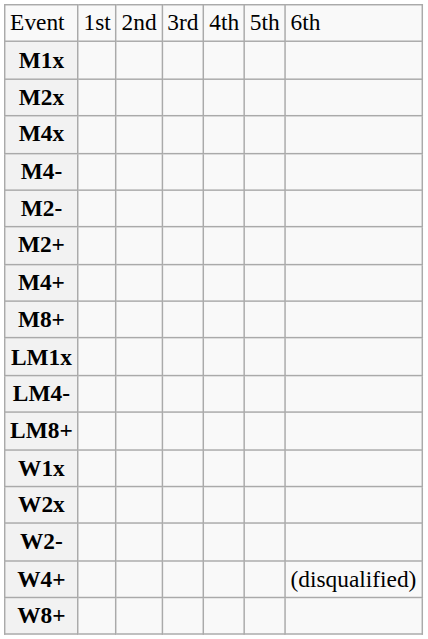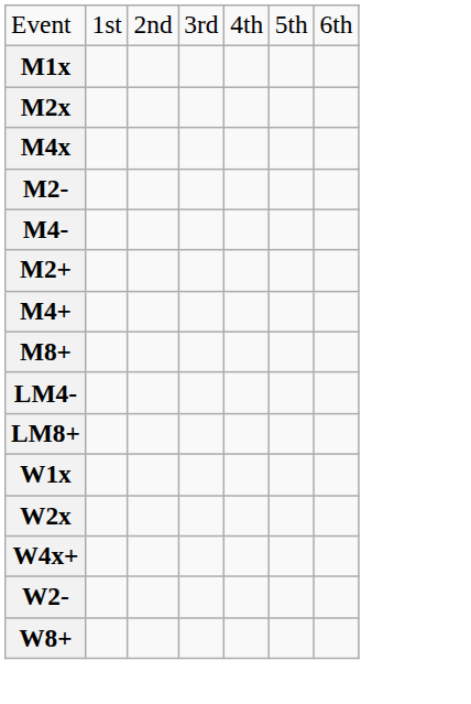 <table class="wikitable">
 <tr>
 <td>Event</td>
 <td>1st</td>
 <td>2nd</td>
 <td>3rd</td>
 <td>4th</td>
 <td>5th</td>
 <td>6th</td>
 </tr>
 <tr>
 <th>M1x</th>
 <td></td>
 <td></td>
 <td></td>
 <td></td>
 <td></td>
 <td></td>
 </tr>
 <tr>
 <th>M2x</th>
 <td></td>
 <td></td>
 <td></td>
 <td></td>
 <td></td>
 <td></td>
 </tr>
 <tr>
 <th>M4x</th>
 <td></td>
 <td></td>
 <td></td>
 <td></td>
 <td></td>
 <td></td>
 </tr>
 <tr>
-<th>M4-</th>
+<th>M2-</th>
 <td></td>
 <td></td>
 <td></td>
 <td></td>
 <td></td>
 <td></td>
 </tr>
 <tr>
-<th>M2-</th>
+<th>M4-</th>
 <td></td>
 <td></td>
 <td></td>
 <td></td>
 <td></td>
 <td></td>
 </tr>
 <tr>
 <th>M2+</th>
 <td></td>
 <td></td>
 <td></td>
 <td></td>
 <td></td>
 <td></td>
 </tr>
 <tr>
 <th>M4+</th>
 <td></td>
 <td></td>
 <td></td>
 <td></td>
 <td></td>
 <td></td>
 </tr>
 <tr>
 <th>M8+</th>
-<td></td>
-<td></td>
-<td></td>
-<td></td>
-<td></td>
-<td></td>
-</tr>
-<tr>
-<th>LM1x</th>
 <td></td>
 <td></td>
 <td></td>
 <td></td>
 <td></td>
 <td></td>
 </tr>
 <tr>
 <th>LM4-</th>
 <td></td>
 <td></td>
 <td></td>
 <td></td>
 <td></td>
 <td></td>
 </tr>
 <tr>
 <th>LM8+</th>
 <td></td>
 <td></td>
 <td></td>
 <td></td>
 <td></td>
 <td></td>
 </tr>
 <tr>
 <th>W1x</th>
 <td></td>
 <td></td>
 <td></td>
 <td></td>
 <td></td>
 <td></td>
 </tr>
 <tr>
 <th>W2x</th>
 <td></td>
 <td></td>
 <td></td>
 <td></td>
 <td></td>
 <td></td>
 </tr>
 <tr>
-<th>W2-</th>
+<th>W4x+</th>
 <td></td>
 <td></td>
 <td></td>
 <td></td>
 <td></td>
 <td></td>
 </tr>
 <tr>
-<th>W4+</th>
+<th>W2-</th>
 <td></td>
 <td></td>
 <td></td>
 <td></td>
 <td></td>
-<td> (disqualified)</td>
+<td></td>
 </tr>
 <tr>
 <th>W8+</th>
 <td></td>
 <td></td>
 <td></td>
 <td></td>
 <td></td>
 <td></td>
 </tr>
 </table>
